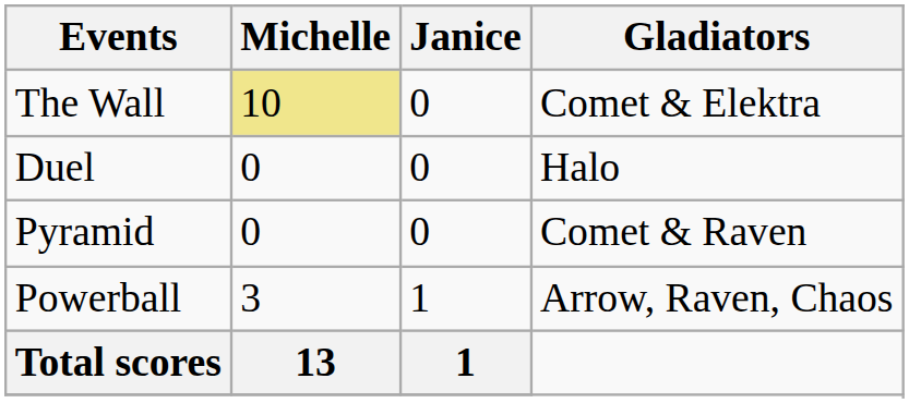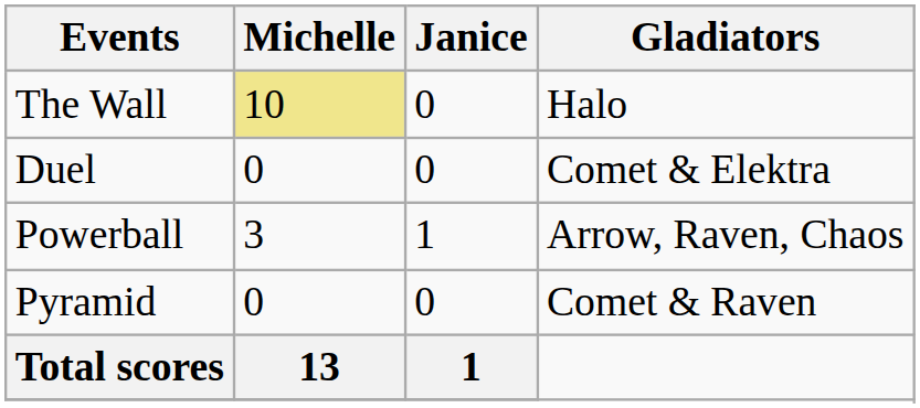 <table class="wikitable">
 <tr>
 <th>Events</th>
 <th>Michelle</th>
 <th>Janice</th>
 <th>Gladiators</th>
 </tr>
 <tr>
 <td>The Wall</td>
 <td style="background: khaki;">10</td>
 <td>0</td>
-<td>Comet & Elektra</td>
+<td>Halo</td>
 </tr>
 <tr>
 <td>Duel</td>
 <td>0</td>
 <td>0</td>
-<td>Halo</td>
+<td>Comet & Elektra</td>
+</tr>
+<tr>
+<td>Powerball</td>
+<td>3</td>
+<td>1</td>
+<td>Arrow, Raven, Chaos</td>
 </tr>
 <tr>
 <td>Pyramid</td>
 <td>0</td>
 <td>0</td>
 <td>Comet & Raven</td>
-</tr>
-<tr>
-<td>Powerball</td>
-<td>3</td>
-<td>1</td>
-<td>Arrow, Raven, Chaos</td>
 </tr>
 <tr>
 <th>Total scores</th>
 <th>13</th>
 <th>1</th>
 </tr>
 <tr>
 </tr>
 </table>
